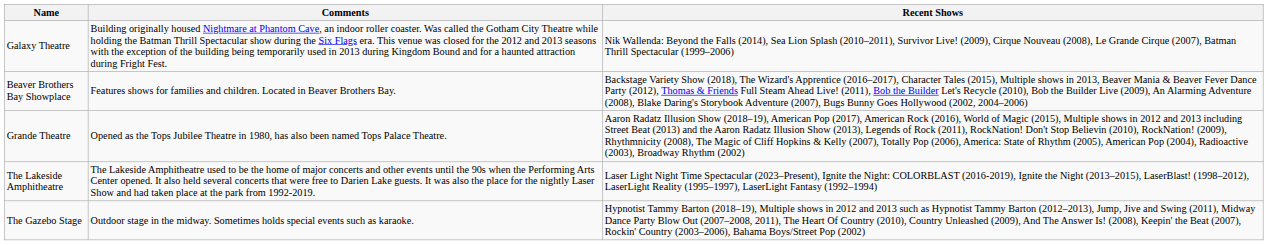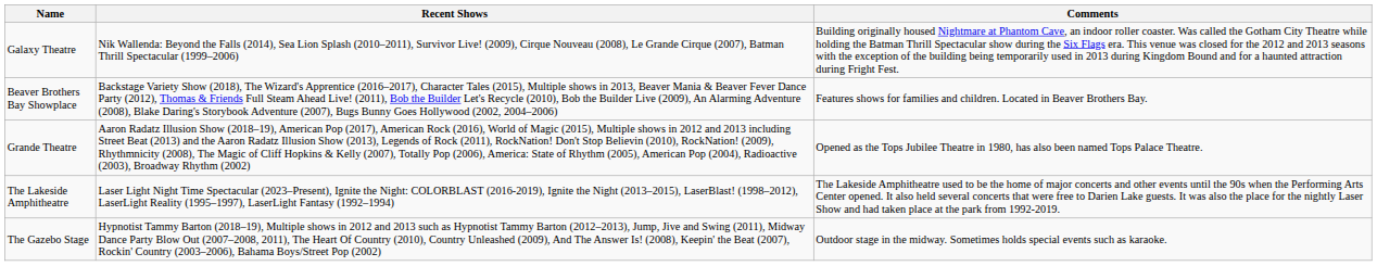 <table class="wikitable sortable">
 <tr>
 <th>Name</th>
+<th>Recent Shows</th>
 <th>Comments</th>
-<th>Recent Shows</th>
 </tr>
 <tr>
 <td>Galaxy Theatre</td>
+<td>Nik Wallenda: Beyond the Falls (2014), Sea Lion Splash (2010–2011), Survivor Live! (2009), Cirque Nouveau (2008), Le Grande Cirque (2007), Batman Thrill Spectacular (1999–2006)</td>
 <td>Building originally housed <a href='#'>Nightmare at Phantom Cave</a>, an indoor roller coaster. Was called the Gotham City Theatre while holding the Batman Thrill Spectacular show during the <a href='#'>Six Flags</a> era. This venue was closed for the 2012 and 2013 seasons with the exception of the building being temporarily used in 2013 during Kingdom Bound and for a haunted attraction during Fright Fest.</td>
-<td>Nik Wallenda: Beyond the Falls (2014), Sea Lion Splash (2010–2011), Survivor Live! (2009), Cirque Nouveau (2008), Le Grande Cirque (2007), Batman Thrill Spectacular (1999–2006)</td>
 </tr>
 <tr>
 <td>Beaver Brothers Bay Showplace</td>
+<td>Backstage Variety Show (2018), The Wizard's Apprentice (2016–2017), Character Tales (2015), Multiple shows in 2013, Beaver Mania & Beaver Fever Dance Party (2012), <a href='#'>Thomas & Friends</a> Full Steam Ahead Live! (2011), <a href='#'>Bob the Builder</a> Let's Recycle (2010), Bob the Builder Live (2009), An Alarming Adventure (2008), Blake Daring's Storybook Adventure (2007), Bugs Bunny Goes Hollywood (2002, 2004–2006)</td>
 <td>Features shows for families and children. Located in Beaver Brothers Bay.</td>
-<td>Backstage Variety Show (2018), The Wizard's Apprentice (2016–2017), Character Tales (2015), Multiple shows in 2013, Beaver Mania & Beaver Fever Dance Party (2012), <a href='#'>Thomas & Friends</a> Full Steam Ahead Live! (2011), <a href='#'>Bob the Builder</a> Let's Recycle (2010), Bob the Builder Live (2009), An Alarming Adventure (2008), Blake Daring's Storybook Adventure (2007), Bugs Bunny Goes Hollywood (2002, 2004–2006)</td>
 </tr>
 <tr>
 <td>Grande Theatre</td>
+<td>Aaron Radatz Illusion Show (2018–19), American Pop (2017), American Rock (2016), World of Magic (2015), Multiple shows in 2012 and 2013 including Street Beat (2013) and the Aaron Radatz Illusion Show (2013), Legends of Rock (2011), RockNation! Don't Stop Believin (2010), RockNation! (2009), Rhythmnicity (2008), The Magic of Cliff Hopkins & Kelly (2007), Totally Pop (2006), America: State of Rhythm (2005), American Pop (2004), Radioactive (2003), Broadway Rhythm (2002)</td>
 <td>Opened as the Tops Jubilee Theatre in 1980, has also been named Tops Palace Theatre.</td>
-<td>Aaron Radatz Illusion Show (2018–19), American Pop (2017), American Rock (2016), World of Magic (2015), Multiple shows in 2012 and 2013 including Street Beat (2013) and the Aaron Radatz Illusion Show (2013), Legends of Rock (2011), RockNation! Don't Stop Believin (2010), RockNation! (2009), Rhythmnicity (2008), The Magic of Cliff Hopkins & Kelly (2007), Totally Pop (2006), America: State of Rhythm (2005), American Pop (2004), Radioactive (2003), Broadway Rhythm (2002)</td>
 </tr>
 <tr>
 <td>The Lakeside Amphitheatre</td>
+<td>Laser Light Night Time Spectacular (2023–Present), Ignite the Night: COLORBLAST (2016-2019), Ignite the Night (2013–2015), LaserBlast! (1998–2012), LaserLight Reality (1995–1997), LaserLight Fantasy (1992–1994)</td>
 <td>The Lakeside Amphitheatre used to be the home of major concerts and other events until the 90s when the Performing Arts Center opened. It also held several concerts that were free to Darien Lake guests. It was also the place for the nightly Laser Show and had taken place at the park from 1992-2019.</td>
-<td>Laser Light Night Time Spectacular (2023–Present), Ignite the Night: COLORBLAST (2016-2019), Ignite the Night (2013–2015), LaserBlast! (1998–2012), LaserLight Reality (1995–1997), LaserLight Fantasy (1992–1994)</td>
 </tr>
 <tr>
 <td>The Gazebo Stage</td>
+<td>Hypnotist Tammy Barton (2018–19), Multiple shows in 2012 and 2013 such as Hypnotist Tammy Barton (2012–2013), Jump, Jive and Swing (2011), Midway Dance Party Blow Out (2007–2008, 2011), The Heart Of Country (2010), Country Unleashed (2009), And The Answer Is! (2008), Keepin' the Beat (2007), Rockin' Country (2003–2006), Bahama Boys/Street Pop (2002)</td>
 <td>Outdoor stage in the midway. Sometimes holds special events such as karaoke.</td>
-<td>Hypnotist Tammy Barton (2018–19), Multiple shows in 2012 and 2013 such as Hypnotist Tammy Barton (2012–2013), Jump, Jive and Swing (2011), Midway Dance Party Blow Out (2007–2008, 2011), The Heart Of Country (2010), Country Unleashed (2009), And The Answer Is! (2008), Keepin' the Beat (2007), Rockin' Country (2003–2006), Bahama Boys/Street Pop (2002)</td>
 </tr>
 </table>
